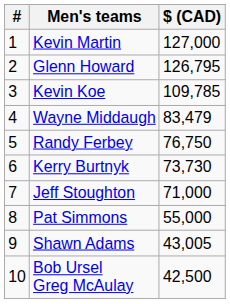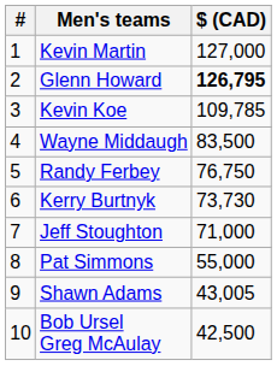 <table class="wikitable">
 <tr>
 <th>#</th>
 <th>Men's teams</th>
 <th>$ (CAD)</th>
 </tr>
 <tr>
 <td>1</td>
 <td><a href='#'>Kevin Martin</a></td>
 <td>127,000</td>
 </tr>
 <tr>
 <td>2</td>
 <td><a href='#'>Glenn Howard</a></td>
-<td>126,795</td>
+<td><strong>126,795</strong></td>
 </tr>
 <tr>
 <td>3</td>
 <td><a href='#'>Kevin Koe</a></td>
 <td>109,785</td>
 </tr>
 <tr>
 <td>4</td>
 <td><a href='#'>Wayne Middaugh</a></td>
-<td>83,479</td>
+<td>83,500</td>
 </tr>
 <tr>
 <td>5</td>
 <td><a href='#'>Randy Ferbey</a></td>
 <td>76,750</td>
 </tr>
 <tr>
 <td>6</td>
 <td><a href='#'>Kerry Burtnyk</a></td>
 <td>73,730</td>
 </tr>
 <tr>
 <td>7</td>
 <td><a href='#'>Jeff Stoughton</a></td>
 <td>71,000</td>
 </tr>
 <tr>
 <td>8</td>
 <td><a href='#'>Pat Simmons</a></td>
 <td>55,000</td>
 </tr>
 <tr>
 <td>9</td>
 <td><a href='#'>Shawn Adams</a></td>
 <td>43,005</td>
 </tr>
 <tr>
 <td>10</td>
 <td><a href='#'>Bob Ursel</a> <br> <a href='#'>Greg McAulay</a></td>
 <td>42,500</td>
 </tr>
 </table>
